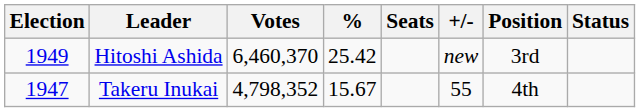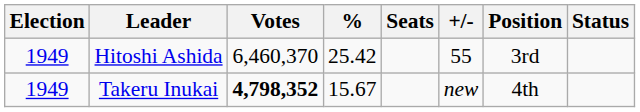 <table class="wikitable" style="text-align:center">
 <tr>
 <th>Election</th>
 <th>Leader</th>
 <th>Votes</th>
 <th>%</th>
 <th>Seats</th>
 <th>+/-</th>
 <th>Position</th>
 <th>Status</th>
 </tr>
 <tr>
 <td><a href='#'>1949</a></td>
 <td><a href='#'>Hitoshi Ashida</a></td>
 <td>6,460,370</td>
 <td>25.42</td>
 <td></td>
-<td><em>new</em></td>
+<td> 55</td>
 <td>3rd</td>
 <td></td>
 </tr>
 <tr>
-<td><a href='#'>1947</a></td>
+<td><a href='#'>1949</a></td>
 <td><a href='#'>Takeru Inukai</a></td>
-<td>4,798,352</td>
+<td><strong>4,798,352</strong></td>
 <td>15.67</td>
 <td></td>
-<td> 55</td>
+<td><em>new</em></td>
 <td>4th</td>
 <td></td>
 </tr>
 </table>
